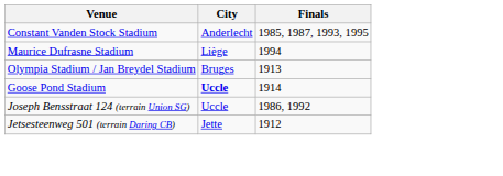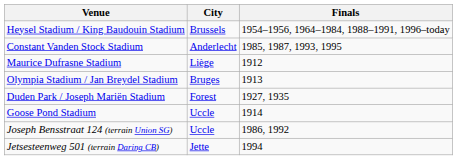 <table class="wikitable">
 <tr>
 <th>Venue</th>
 <th>City</th>
 <th>Finals</th>
+</tr>
+<tr>
+<td><a href='#'>Heysel Stadium / King Baudouin Stadium</a></td>
+<td><a href='#'>Brussels</a></td>
+<td>1954–1956, 1964–1984, 1988–1991, 1996–today</td>
 </tr>
 <tr>
 <td><a href='#'>Constant Vanden Stock Stadium</a></td>
 <td><a href='#'>Anderlecht</a></td>
 <td>1985, 1987, 1993, 1995</td>
 </tr>
 <tr>
 <td><a href='#'>Maurice Dufrasne Stadium</a></td>
 <td><a href='#'>Liège</a></td>
-<td>1994</td>
+<td>1912</td>
 </tr>
 <tr>
 <td><a href='#'>Olympia Stadium / Jan Breydel Stadium</a></td>
 <td><a href='#'>Bruges</a></td>
 <td>1913</td>
 </tr>
 <tr>
+<td><a href='#'>Duden Park / Joseph Mariën Stadium</a></td>
+<td><a href='#'>Forest</a></td>
+<td>1927, 1935</td>
+</tr>
+<tr>
 <td><a href='#'>Goose Pond Stadium</a></td>
-<td><strong><a href='#'>Uccle</a></strong></td>
+<td><a href='#'>Uccle</a></td>
 <td>1914</td>
 </tr>
 <tr>
 <td><em>Joseph Bensstraat 124 <small>(terrain <a href='#'>Union SG</a>)</small></em></td>
 <td><a href='#'>Uccle</a></td>
 <td>1986, 1992</td>
 </tr>
 <tr>
 <td><em>Jetsesteenweg 501 <small>(terrain <a href='#'>Daring CB</a>)</small></em></td>
 <td><a href='#'>Jette</a></td>
-<td>1912</td>
+<td>1994</td>
 </tr>
 </table>
